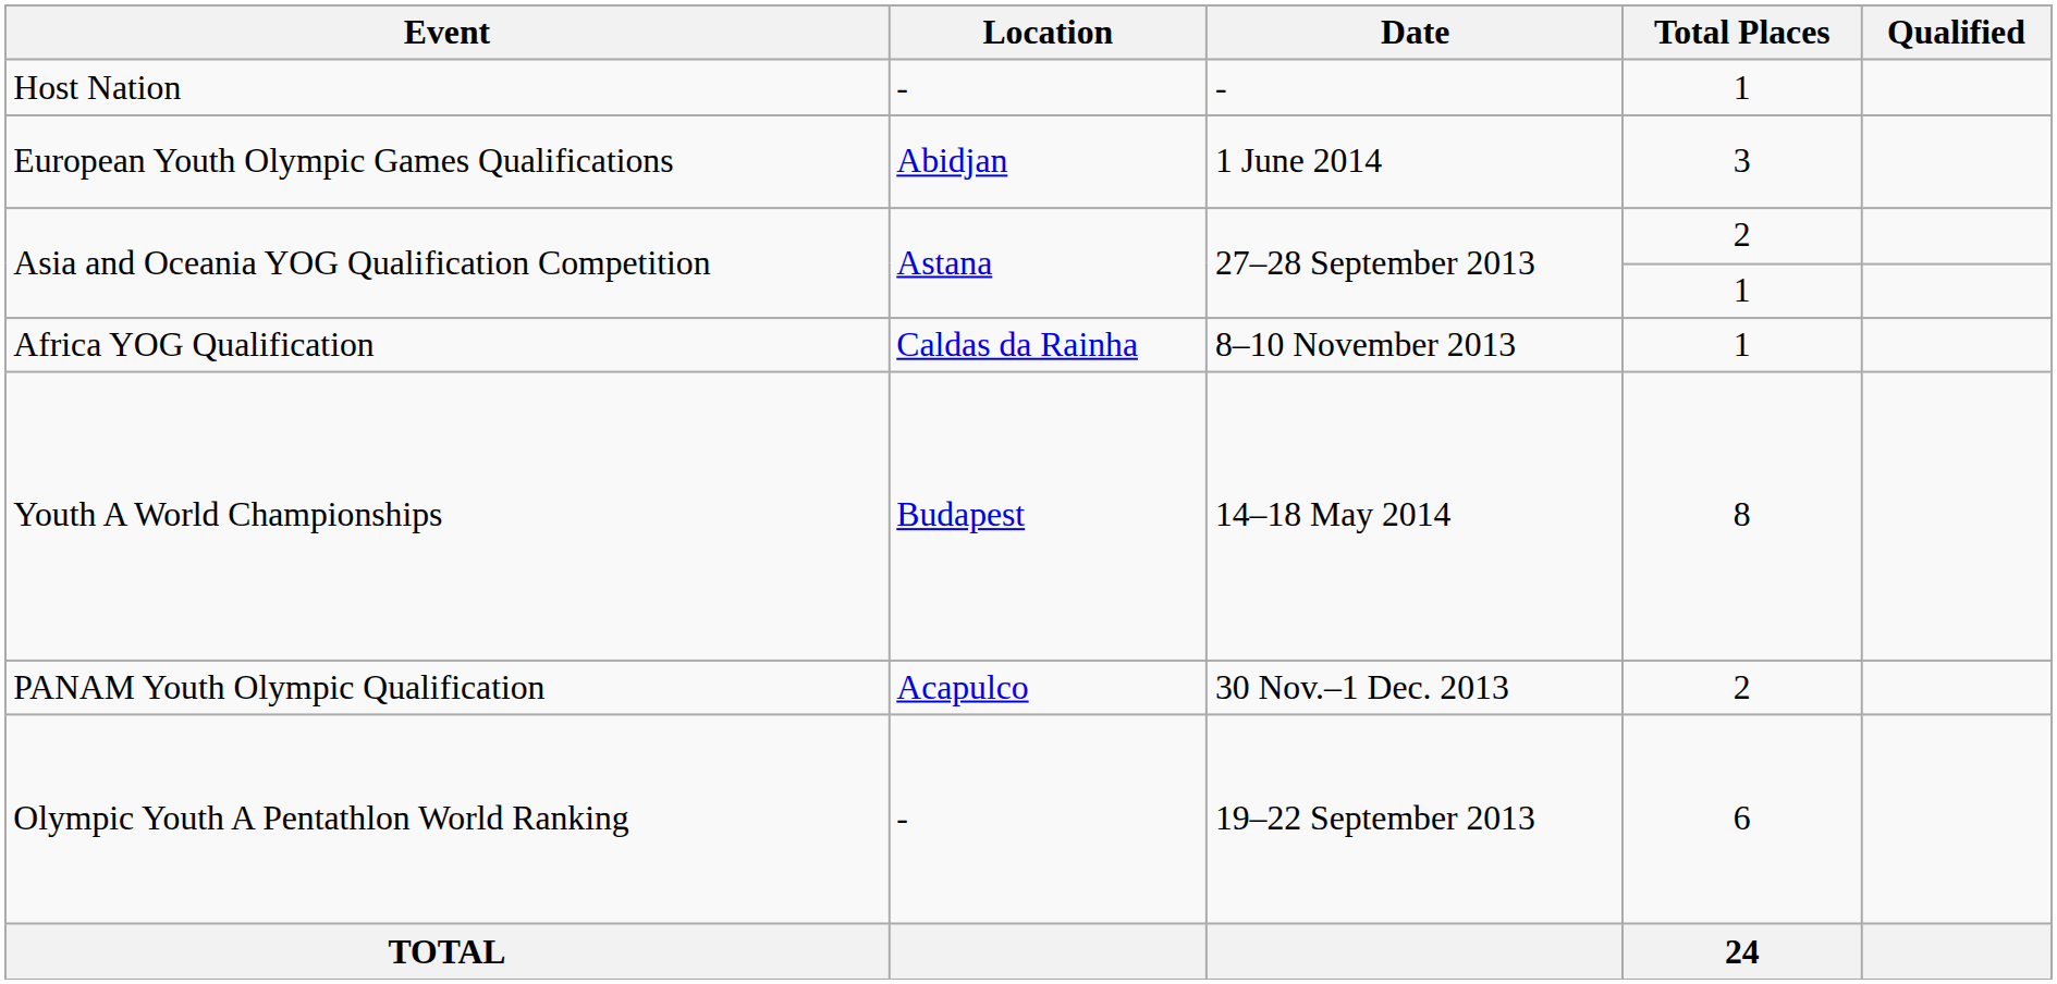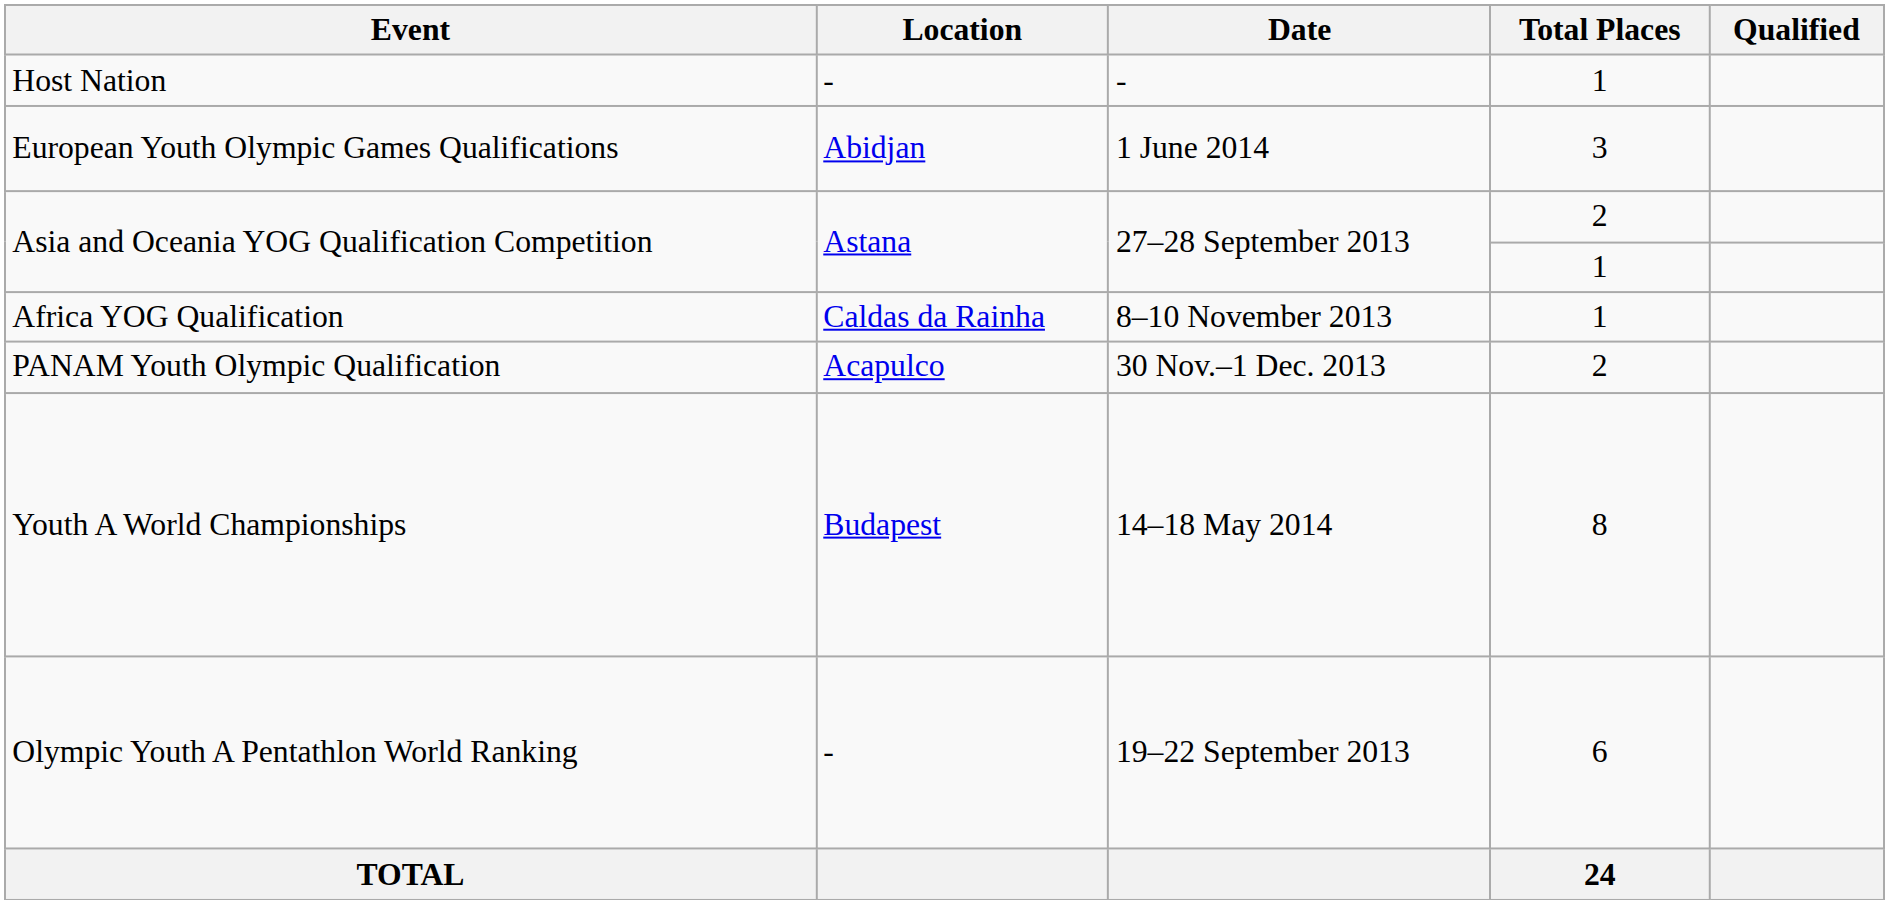 <table class="wikitable" width=950>
 <tr>
 <th>Event</th>
 <th>Location</th>
 <th>Date</th>
 <th>Total Places</th>
 <th>Qualified</th>
 </tr>
 <tr>
 <td>Host Nation</td>
 <td>-</td>
 <td>-</td>
 <td align="center">1</td>
 <td></td>
 </tr>
 <tr>
 <td>European Youth Olympic Games Qualifications</td>
 <td> <a href='#'>Abidjan</a></td>
 <td>1 June 2014</td>
 <td align="center">3</td>
 <td><br><br></td>
 </tr>
 <tr>
 <td rowspan=2>Asia and Oceania YOG Qualification Competition</td>
 <td rowspan=2> <a href='#'>Astana</a></td>
 <td rowspan=2>27–28 September 2013</td>
 <td align="center">2</td>
 <td><br></td>
 </tr>
 <tr>
 <td align="center">1</td>
 <td></td>
 </tr>
 <tr>
 <td>Africa YOG Qualification</td>
 <td> <a href='#'>Caldas da Rainha</a></td>
 <td>8–10 November 2013</td>
 <td align="center">1</td>
 <td></td>
 </tr>
 <tr>
+<td>PANAM Youth Olympic Qualification</td>
+<td> <a href='#'>Acapulco</a></td>
+<td>30 Nov.–1 Dec. 2013</td>
+<td align="center">2</td>
+<td><br></td>
+</tr>
+<tr>
 <td>Youth A World Championships</td>
 <td> <a href='#'>Budapest</a></td>
 <td>14–18 May 2014</td>
 <td align="center">8</td>
 <td><br><br><br><br><br><br><br></td>
-</tr>
-<tr>
-<td>PANAM Youth Olympic Qualification</td>
-<td> <a href='#'>Acapulco</a></td>
-<td>30 Nov.–1 Dec. 2013</td>
-<td align="center">2</td>
-<td><br></td>
 </tr>
 <tr>
 <td>Olympic Youth A Pentathlon World Ranking</td>
 <td>-</td>
 <td>19–22 September 2013</td>
 <td align="center">6</td>
 <td><br><br><br><br><br></td>
 </tr>
 <tr>
 <th>TOTAL</th>
 <th></th>
 <th></th>
 <th>24</th>
 <th></th>
 </tr>
 </table>
